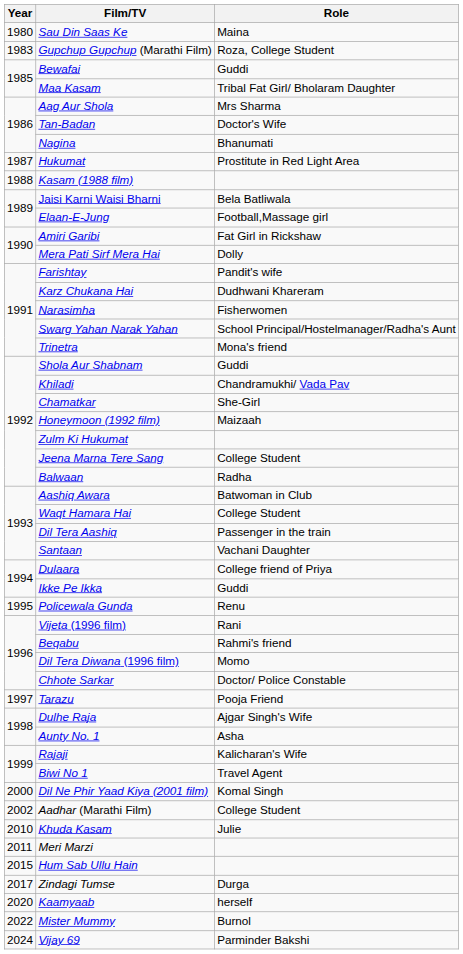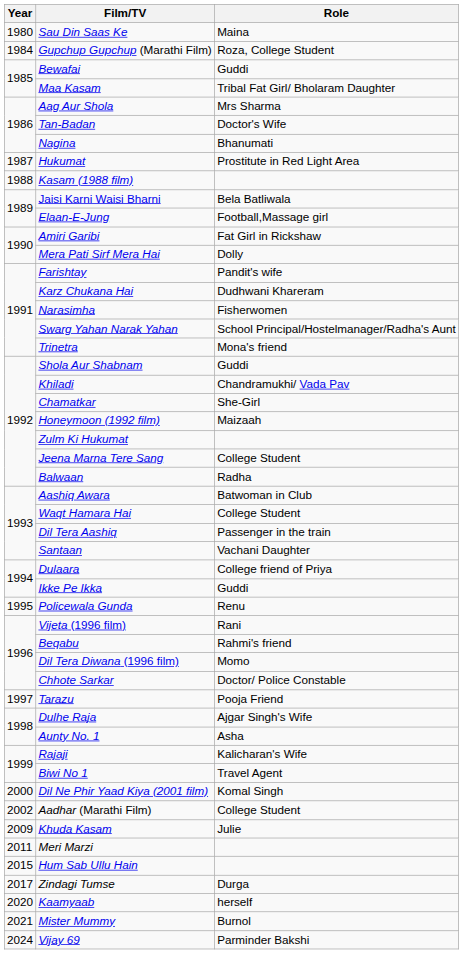 <table class="wikitable">
 <tr>
 <th>Year</th>
 <th>Film/TV</th>
 <th>Role</th>
 </tr>
 <tr>
 <td>1980</td>
 <td><em><a href='#'>Sau Din Saas Ke</a></em></td>
 <td>Maina</td>
 </tr>
 <tr>
-<td>1983</td>
+<td>1984</td>
 <td><em><a href='#'>Gupchup Gupchup</a></em> (Marathi Film)</td>
 <td>Roza, College Student</td>
 </tr>
 <tr>
 <td rowspan="2">1985</td>
 <td><em><a href='#'>Bewafai</a></em></td>
 <td>Guddi</td>
 </tr>
 <tr>
 <td><em><a href='#'>Maa Kasam</a></em></td>
 <td>Tribal Fat Girl/ Bholaram Daughter</td>
 </tr>
 <tr>
 <td rowspan="3">1986</td>
 <td><em><a href='#'>Aag Aur Shola</a></em></td>
 <td>Mrs Sharma</td>
 </tr>
 <tr>
 <td><em><a href='#'>Tan-Badan</a></em></td>
 <td>Doctor's Wife</td>
 </tr>
 <tr>
 <td><em><a href='#'>Nagina</a></em></td>
 <td>Bhanumati</td>
 </tr>
 <tr>
 <td>1987</td>
 <td><em><a href='#'>Hukumat</a></em></td>
 <td>Prostitute in Red Light Area</td>
 </tr>
 <tr>
 <td>1988</td>
 <td><em><a href='#'>Kasam (1988 film)</a></em></td>
 <td></td>
 </tr>
 <tr>
 <td rowspan="2">1989</td>
 <td><a href='#'>Jaisi Karni Waisi Bharni</a></td>
 <td>Bela Batliwala</td>
 </tr>
 <tr>
 <td><em><a href='#'>Elaan-E-Jung</a></em></td>
 <td>Football,Massage girl</td>
 </tr>
 <tr>
 <td rowspan="2">1990</td>
 <td><em><a href='#'>Amiri Garibi</a></em></td>
 <td>Fat Girl in Rickshaw</td>
 </tr>
 <tr>
 <td><em><a href='#'>Mera Pati Sirf Mera Hai</a></em></td>
 <td>Dolly</td>
 </tr>
 <tr>
 <td rowspan="5">1991</td>
 <td><em><a href='#'>Farishtay</a></em></td>
 <td>Pandit's wife</td>
 </tr>
 <tr>
 <td><em><a href='#'>Karz Chukana Hai</a></em></td>
 <td>Dudhwani Khareram</td>
 </tr>
 <tr>
 <td><em><a href='#'>Narasimha</a></em></td>
 <td>Fisherwomen</td>
 </tr>
 <tr>
 <td><em><a href='#'>Swarg Yahan Narak Yahan</a></em></td>
 <td>School Principal/Hostelmanager/Radha's Aunt</td>
 </tr>
 <tr>
 <td><em><a href='#'>Trinetra</a></em></td>
 <td>Mona's friend</td>
 </tr>
 <tr>
 <td rowspan="7">1992</td>
 <td><em><a href='#'>Shola Aur Shabnam</a></em></td>
 <td>Guddi</td>
 </tr>
 <tr>
 <td><em><a href='#'>Khiladi</a></em></td>
 <td>Chandramukhi/ <a href='#'>Vada Pav</a></td>
 </tr>
 <tr>
 <td><em><a href='#'>Chamatkar</a></em></td>
 <td>She-Girl</td>
 </tr>
 <tr>
 <td><em><a href='#'>Honeymoon (1992 film)</a></em></td>
 <td>Maizaah</td>
 </tr>
 <tr>
 <td><em><a href='#'>Zulm Ki Hukumat</a></em></td>
 <td></td>
 </tr>
 <tr>
 <td><em><a href='#'>Jeena Marna Tere Sang</a></em></td>
 <td>College Student</td>
 </tr>
 <tr>
 <td><em><a href='#'>Balwaan</a></em></td>
 <td>Radha</td>
 </tr>
 <tr>
 <td rowspan="4">1993</td>
 <td><em><a href='#'>Aashiq Awara</a></em></td>
 <td>Batwoman in Club</td>
 </tr>
 <tr>
 <td><em><a href='#'>Waqt Hamara Hai</a></em></td>
 <td>College Student</td>
 </tr>
 <tr>
 <td><em><a href='#'>Dil Tera Aashiq</a></em></td>
 <td>Passenger in the train</td>
 </tr>
 <tr>
 <td><em><a href='#'>Santaan</a></em></td>
 <td>Vachani Daughter</td>
 </tr>
 <tr>
 <td rowspan="2">1994</td>
 <td><em><a href='#'>Dulaara</a></em></td>
 <td>College friend of Priya</td>
 </tr>
 <tr>
 <td><em><a href='#'>Ikke Pe Ikka</a></em></td>
 <td>Guddi</td>
 </tr>
 <tr>
 <td>1995</td>
 <td><em><a href='#'>Policewala Gunda</a></em></td>
 <td>Renu</td>
 </tr>
 <tr>
 <td rowspan="4">1996</td>
 <td><a href='#'><em>Vijeta</em> (1996 film)</a></td>
 <td>Rani</td>
 </tr>
 <tr>
 <td><em><a href='#'>Beqabu</a></em></td>
 <td>Rahmi's friend</td>
 </tr>
 <tr>
 <td><a href='#'><em>Dil Tera Diwana</em> (1996 film)</a></td>
 <td>Momo</td>
 </tr>
 <tr>
 <td><em><a href='#'>Chhote Sarkar</a></em></td>
 <td>Doctor/ Police Constable</td>
 </tr>
 <tr>
 <td>1997</td>
 <td><em><a href='#'>Tarazu</a></em></td>
 <td>Pooja Friend</td>
 </tr>
 <tr>
 <td rowspan="2">1998</td>
 <td><em><a href='#'>Dulhe Raja</a></em></td>
 <td>Ajgar Singh's Wife</td>
 </tr>
 <tr>
 <td><em><a href='#'>Aunty No. 1</a></em></td>
 <td>Asha</td>
 </tr>
 <tr>
 <td rowspan="2">1999</td>
 <td><em><a href='#'>Rajaji</a></em></td>
 <td>Kalicharan's Wife</td>
 </tr>
 <tr>
 <td><em><a href='#'>Biwi No 1</a></em></td>
 <td>Travel Agent</td>
 </tr>
 <tr>
 <td>2000</td>
 <td><em><a href='#'>Dil Ne Phir Yaad Kiya (2001 film)</a></em></td>
 <td>Komal Singh</td>
 </tr>
 <tr>
 <td>2002</td>
 <td><em>Aadhar</em> (Marathi Film)</td>
 <td>College Student</td>
 </tr>
 <tr>
-<td>2010</td>
+<td>2009</td>
 <td><em><a href='#'>Khuda Kasam</a></em></td>
 <td>Julie</td>
 </tr>
 <tr>
 <td>2011</td>
 <td><em>Meri Marzi</em></td>
 <td></td>
 </tr>
 <tr>
 <td>2015</td>
 <td><em><a href='#'>Hum Sab Ullu Hain</a></em></td>
 <td></td>
 </tr>
 <tr>
 <td>2017</td>
 <td><em>Zindagi Tumse</em></td>
 <td>Durga</td>
 </tr>
 <tr>
 <td>2020</td>
 <td><em><a href='#'>Kaamyaab</a></em></td>
 <td>herself</td>
 </tr>
 <tr>
-<td>2022</td>
+<td>2021</td>
 <td><em><a href='#'>Mister Mummy</a></em></td>
 <td>Burnol</td>
 </tr>
 <tr>
 <td>2024</td>
 <td><em><a href='#'>Vijay 69</a></em></td>
 <td>Parminder Bakshi</td>
 </tr>
 </table>
